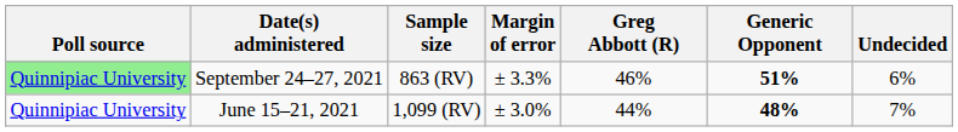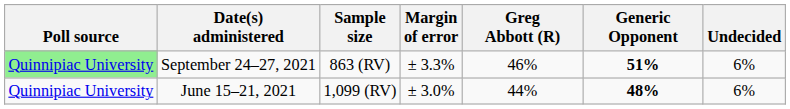 <table class="wikitable" style="font-size:90%;text-align:center;">
 <tr valign=bottom>
 <th>Poll source</th>
 <th>Date(s)<br>administered</th>
 <th>Sample<br>size</th>
 <th>Margin<br>of error</th>
 <th style="width:100px;">Greg<br>Abbott (R)</th>
 <th style="width:100px;">Generic<br>Opponent</th>
 <th>Undecided</th>
 </tr>
 <tr>
 <td style="background: lightgreen; text-align:left;"><a href='#'>Quinnipiac University</a></td>
 <td>September 24–27, 2021</td>
 <td>863 (RV)</td>
 <td>± 3.3%</td>
 <td>46%</td>
 <td><strong>51%</strong></td>
 <td>6%</td>
 </tr>
 <tr>
 <td style="text-align:left;"><a href='#'>Quinnipiac University</a></td>
 <td>June 15–21, 2021</td>
 <td>1,099 (RV)</td>
 <td>± 3.0%</td>
 <td>44%</td>
 <td><strong>48%</strong></td>
-<td>7%</td>
+<td>6%</td>
 </tr>
 </table>
